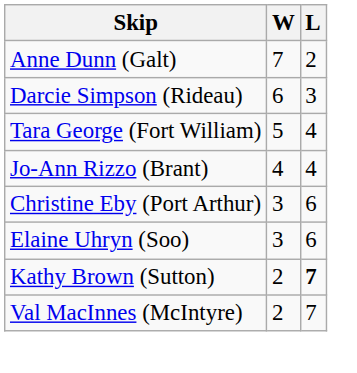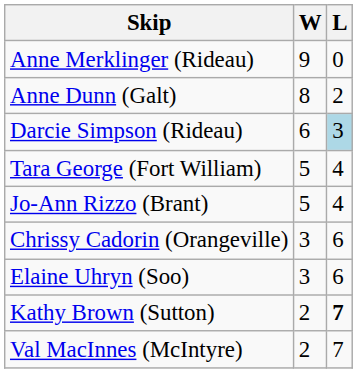 <table class="wikitable">
 <tr>
 <th>Skip</th>
 <th>W</th>
 <th>L</th>
 </tr>
 <tr>
+<td><a href='#'>Anne Merklinger</a> (Rideau)</td>
+<td>9</td>
+<td>0</td>
+</tr>
+<tr>
 <td><a href='#'>Anne Dunn</a> (Galt)</td>
-<td>7</td>
+<td>8</td>
 <td>2</td>
 </tr>
 <tr>
 <td><a href='#'>Darcie Simpson</a> (Rideau)</td>
 <td>6</td>
-<td>3</td>
+<td style="background: lightblue;">3</td>
 </tr>
 <tr>
 <td><a href='#'>Tara George</a> (Fort William)</td>
 <td>5</td>
 <td>4</td>
 </tr>
 <tr>
 <td><a href='#'>Jo-Ann Rizzo</a> (Brant)</td>
-<td>4</td>
+<td>5</td>
 <td>4</td>
 </tr>
 <tr>
-<td><a href='#'>Christine Eby</a> (Port Arthur)</td>
+<td><a href='#'>Chrissy Cadorin</a> (Orangeville)</td>
 <td>3</td>
 <td>6</td>
 </tr>
 <tr>
 <td><a href='#'>Elaine Uhryn</a> (Soo)</td>
 <td>3</td>
 <td>6</td>
 </tr>
 <tr>
 <td><a href='#'>Kathy Brown</a> (Sutton)</td>
 <td>2</td>
 <td><strong>7</strong></td>
 </tr>
 <tr>
 <td><a href='#'>Val MacInnes</a> (McIntyre)</td>
 <td>2</td>
 <td>7</td>
 </tr>
 </table>
